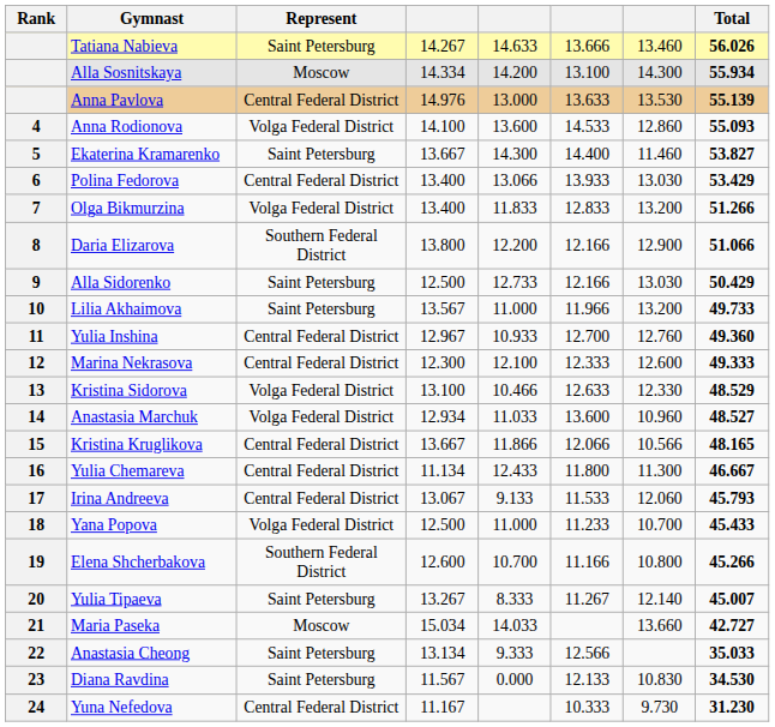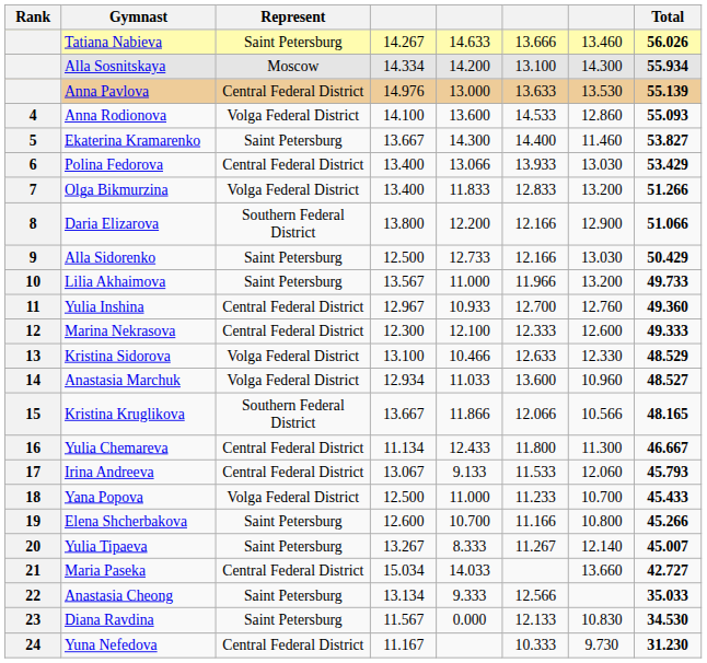 <table class="wikitable sortable" style="text-align:center; font-size:95%">
 <tr>
 <th scope="col" style="width:50px;">Rank</th>
 <th scope="col" style="width:150px;">Gymnast</th>
 <th scope="col" style="width:150px;">Represent</th>
 <th scope="col" style="width:60px;"></th>
 <th scope="col" style="width:60px;"></th>
 <th scope="col" style="width:60px;"></th>
 <th scope="col" style="width:60px;"></th>
 <th scope="col" style="width:60px;">Total</th>
 </tr>
 <tr style="background:#fffcaf;">
 <th scope=row style="text-align:center"></th>
 <td align=left><a href='#'>Tatiana Nabieva</a></td>
 <td>Saint Petersburg</td>
 <td>14.267</td>
 <td>14.633</td>
 <td>13.666</td>
 <td>13.460</td>
 <td><strong>56.026</strong></td>
 </tr>
 <tr style="background:#e5e5e5;">
 <th scope=row style="text-align:center"></th>
 <td align=left><a href='#'>Alla Sosnitskaya</a></td>
 <td>Moscow</td>
 <td>14.334</td>
 <td>14.200</td>
 <td>13.100</td>
 <td>14.300</td>
 <td><strong>55.934</strong></td>
 </tr>
 <tr style="background:#ec9;">
 <th scope=row style="text-align:center"></th>
 <td align=left><a href='#'>Anna Pavlova</a></td>
 <td>Central Federal District</td>
 <td>14.976</td>
 <td>13.000</td>
 <td>13.633</td>
 <td>13.530</td>
 <td><strong>55.139</strong></td>
 </tr>
 <tr>
 <th scope=row style="text-align:center">4</th>
 <td align=left><a href='#'>Anna Rodionova</a></td>
 <td>Volga Federal District</td>
 <td>14.100</td>
 <td>13.600</td>
 <td>14.533</td>
 <td>12.860</td>
 <td><strong>55.093</strong></td>
 </tr>
 <tr>
 <th scope=row style="text-align:center">5</th>
 <td align=left><a href='#'>Ekaterina Kramarenko</a></td>
 <td>Saint Petersburg</td>
 <td>13.667</td>
 <td>14.300</td>
 <td>14.400</td>
 <td>11.460</td>
 <td><strong>53.827</strong></td>
 </tr>
 <tr>
 <th scope=row style="text-align:center">6</th>
 <td align=left><a href='#'>Polina Fedorova</a></td>
 <td>Central Federal District</td>
 <td>13.400</td>
 <td>13.066</td>
 <td>13.933</td>
 <td>13.030</td>
 <td><strong>53.429</strong></td>
 </tr>
 <tr>
 <th scope=row style="text-align:center">7</th>
 <td align=left><a href='#'>Olga Bikmurzina</a></td>
 <td>Volga Federal District</td>
 <td>13.400</td>
 <td>11.833</td>
 <td>12.833</td>
 <td>13.200</td>
 <td><strong>51.266</strong></td>
 </tr>
 <tr>
 <th scope=row style="text-align:center">8</th>
 <td align=left><a href='#'>Daria Elizarova</a></td>
 <td>Southern Federal District</td>
 <td>13.800</td>
 <td>12.200</td>
 <td>12.166</td>
 <td>12.900</td>
 <td><strong>51.066</strong></td>
 </tr>
 <tr>
 <th scope=row style="text-align:center">9</th>
 <td align=left><a href='#'>Alla Sidorenko</a></td>
 <td>Saint Petersburg</td>
 <td>12.500</td>
 <td>12.733</td>
 <td>12.166</td>
 <td>13.030</td>
 <td><strong>50.429</strong></td>
 </tr>
 <tr>
 <th scope=row style="text-align:center">10</th>
 <td align=left><a href='#'>Lilia Akhaimova</a></td>
 <td>Saint Petersburg</td>
 <td>13.567</td>
 <td>11.000</td>
 <td>11.966</td>
 <td>13.200</td>
 <td><strong>49.733</strong></td>
 </tr>
 <tr>
 <th scope=row style="text-align:center">11</th>
 <td align=left><a href='#'>Yulia Inshina</a></td>
 <td>Central Federal District</td>
 <td>12.967</td>
 <td>10.933</td>
 <td>12.700</td>
 <td>12.760</td>
 <td><strong>49.360</strong></td>
 </tr>
 <tr>
 <th scope=row style="text-align:center">12</th>
 <td align=left><a href='#'>Marina Nekrasova</a></td>
 <td>Central Federal District</td>
 <td>12.300</td>
 <td>12.100</td>
 <td>12.333</td>
 <td>12.600</td>
 <td><strong>49.333</strong></td>
 </tr>
 <tr>
 <th scope=row style="text-align:center">13</th>
 <td align=left><a href='#'>Kristina Sidorova</a></td>
 <td>Volga Federal District</td>
 <td>13.100</td>
 <td>10.466</td>
 <td>12.633</td>
 <td>12.330</td>
 <td><strong>48.529</strong></td>
 </tr>
 <tr>
 <th scope=row style="text-align:center">14</th>
 <td align=left><a href='#'>Anastasia Marchuk</a></td>
 <td>Volga Federal District</td>
 <td>12.934</td>
 <td>11.033</td>
 <td>13.600</td>
 <td>10.960</td>
 <td><strong>48.527</strong></td>
 </tr>
 <tr>
 <th scope=row style="text-align:center">15</th>
 <td align=left><a href='#'>Kristina Kruglikova</a></td>
-<td>Central Federal District</td>
+<td>Southern Federal District</td>
 <td>13.667</td>
 <td>11.866</td>
 <td>12.066</td>
 <td>10.566</td>
 <td><strong>48.165</strong></td>
 </tr>
 <tr>
 <th scope=row style="text-align:center">16</th>
 <td align=left><a href='#'>Yulia Chemareva</a></td>
 <td>Central Federal District</td>
 <td>11.134</td>
 <td>12.433</td>
 <td>11.800</td>
 <td>11.300</td>
 <td><strong>46.667</strong></td>
 </tr>
 <tr>
 <th scope=row style="text-align:center">17</th>
 <td align=left><a href='#'>Irina Andreeva</a></td>
 <td>Central Federal District</td>
 <td>13.067</td>
 <td>9.133</td>
 <td>11.533</td>
 <td>12.060</td>
 <td><strong>45.793</strong></td>
 </tr>
 <tr>
 <th scope=row style="text-align:center">18</th>
 <td align=left><a href='#'>Yana Popova</a></td>
 <td>Volga Federal District</td>
 <td>12.500</td>
 <td>11.000</td>
 <td>11.233</td>
 <td>10.700</td>
 <td><strong>45.433</strong></td>
 </tr>
 <tr>
 <th scope=row style="text-align:center">19</th>
 <td align=left><a href='#'>Elena Shcherbakova</a></td>
-<td>Southern Federal District</td>
+<td>Saint Petersburg</td>
 <td>12.600</td>
 <td>10.700</td>
 <td>11.166</td>
 <td>10.800</td>
 <td><strong>45.266</strong></td>
 </tr>
 <tr>
 <th scope=row style="text-align:center">20</th>
 <td align=left><a href='#'>Yulia Tipaeva</a></td>
 <td>Saint Petersburg</td>
 <td>13.267</td>
 <td>8.333</td>
 <td>11.267</td>
 <td>12.140</td>
 <td><strong>45.007</strong></td>
 </tr>
 <tr>
 <th scope=row style="text-align:center">21</th>
 <td align=left><a href='#'>Maria Paseka</a></td>
-<td>Moscow</td>
+<td>Central Federal District</td>
 <td>15.034</td>
 <td>14.033</td>
 <td></td>
 <td>13.660</td>
 <td><strong>42.727</strong></td>
 </tr>
 <tr>
 <th scope=row style="text-align:center">22</th>
 <td align=left><a href='#'>Anastasia Cheong</a></td>
 <td>Saint Petersburg</td>
 <td>13.134</td>
 <td>9.333</td>
 <td>12.566</td>
 <td></td>
 <td><strong>35.033</strong></td>
 </tr>
 <tr>
 <th scope=row style="text-align:center">23</th>
 <td align=left><a href='#'>Diana Ravdina</a></td>
 <td>Saint Petersburg</td>
 <td>11.567</td>
 <td>0.000</td>
 <td>12.133</td>
 <td>10.830</td>
 <td><strong>34.530</strong></td>
 </tr>
 <tr>
 <th scope=row style="text-align:center">24</th>
 <td align=left><a href='#'>Yuna Nefedova</a></td>
 <td>Central Federal District</td>
 <td>11.167</td>
 <td></td>
 <td>10.333</td>
 <td>9.730</td>
 <td><strong>31.230</strong></td>
 </tr>
 </table>
